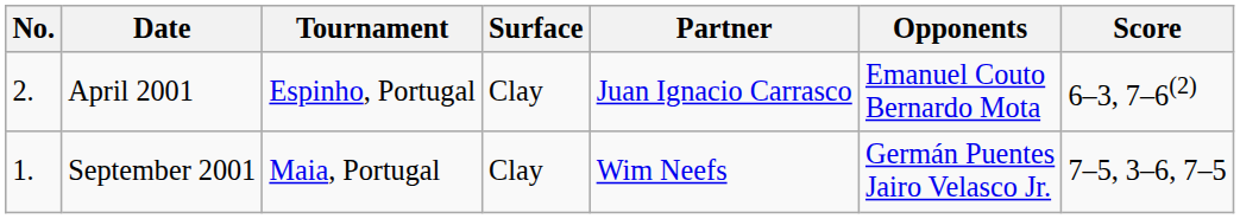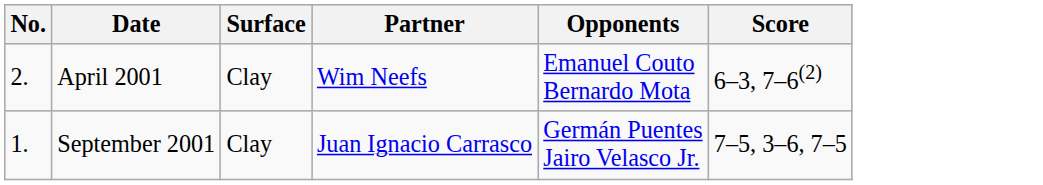 <table class="sortable wikitable" style=font-size:97%>
 <tr>
 <th>No.</th>
 <th>Date</th>
-<th>Tournament</th>
 <th>Surface</th>
 <th>Partner</th>
 <th>Opponents</th>
 <th>Score</th>
 </tr>
 <tr>
 <td>2.</td>
 <td>April 2001</td>
-<td><a href='#'>Espinho</a>, Portugal</td>
 <td>Clay</td>
-<td> <a href='#'>Juan Ignacio Carrasco</a></td>
+<td> <a href='#'>Wim Neefs</a></td>
 <td> <a href='#'>Emanuel Couto</a><br> <a href='#'>Bernardo Mota</a></td>
 <td>6–3, 7–6<sup>(2)</sup></td>
 </tr>
 <tr>
 <td>1.</td>
 <td>September 2001</td>
-<td><a href='#'>Maia</a>, Portugal</td>
 <td>Clay</td>
-<td> <a href='#'>Wim Neefs</a></td>
+<td> <a href='#'>Juan Ignacio Carrasco</a></td>
 <td> <a href='#'>Germán Puentes</a><br> <a href='#'>Jairo Velasco Jr.</a></td>
 <td>7–5, 3–6, 7–5</td>
 </tr>
 </table>
